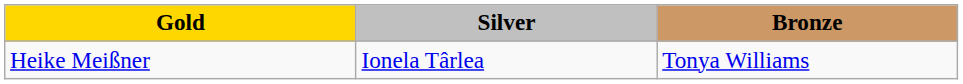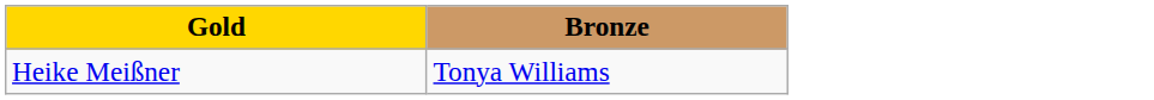 <table class="wikitable" style="text-align:left">
 <tr align="center">
 <td width=235 bgcolor=gold><strong>Gold</strong></td>
-<td width=200 bgcolor=silver><strong>Silver</strong></td>
 <td width=200 bgcolor=CC9966><strong>Bronze</strong></td>
 </tr>
 <tr>
 <td><a href='#'>Heike Meißner</a><br><em></em></td>
-<td><a href='#'>Ionela Târlea</a><br><em></em></td>
 <td><a href='#'>Tonya Williams</a><br><em></em></td>
 </tr>
 </table>
